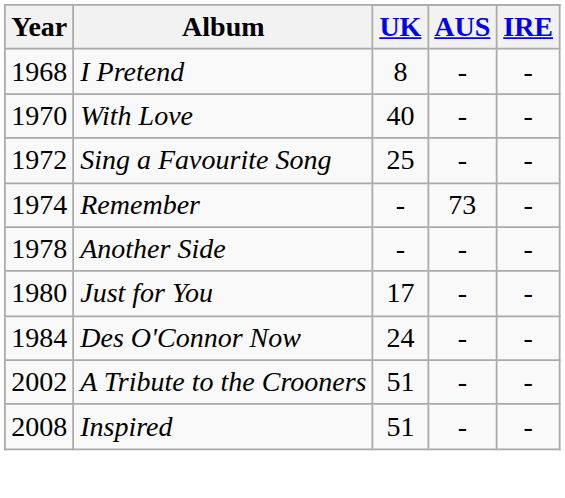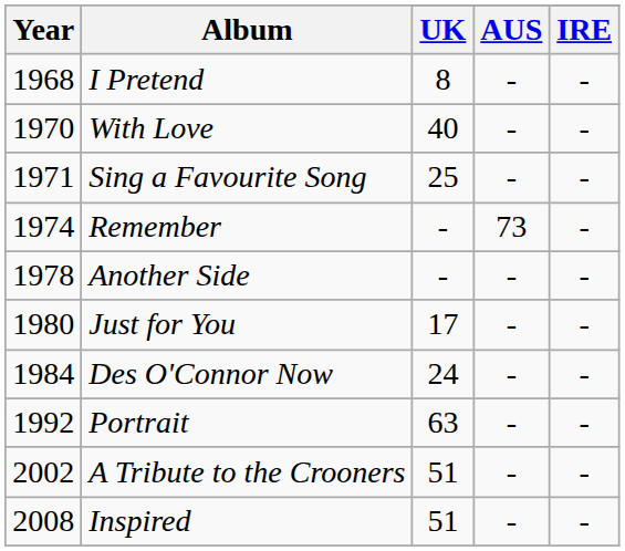 <table class="wikitable" style="text-align: center">
 <tr>
 <th rowspan="2">Year</th>
 <th rowspan="2">Album</th>
 </tr>
 <tr>
 <th><a href='#'>UK</a></th>
 <th><a href='#'>AUS</a></th>
 <th><a href='#'>IRE</a></th>
 </tr>
 <tr>
 <td>1968</td>
 <td align="left"><em>I Pretend</em></td>
 <td style="text-align:center;">8</td>
 <td style="text-align:center;">-</td>
 <td style="text-align:center;">-</td>
 </tr>
 <tr>
 <td>1970</td>
 <td align="left"><em>With Love</em></td>
 <td style="text-align:center;">40</td>
 <td style="text-align:center;">-</td>
 <td style="text-align:center;">-</td>
 </tr>
 <tr>
-<td>1972</td>
+<td>1971</td>
 <td align="left"><em>Sing a Favourite Song</em></td>
 <td style="text-align:center;">25</td>
 <td style="text-align:center;">-</td>
 <td style="text-align:center;">-</td>
 </tr>
 <tr>
 <td>1974</td>
 <td align="left"><em>Remember</em></td>
 <td style="text-align:center;">-</td>
 <td style="text-align:center;">73</td>
 <td style="text-align:center;">-</td>
 </tr>
 <tr>
 <td>1978</td>
 <td align="left"><em>Another Side</em></td>
 <td style="text-align:center;">-</td>
 <td style="text-align:center;">-</td>
 <td style="text-align:center;">-</td>
 </tr>
 <tr>
 <td>1980</td>
 <td align="left"><em>Just for You</em></td>
 <td style="text-align:center;">17</td>
 <td style="text-align:center;">-</td>
 <td style="text-align:center;">-</td>
 </tr>
 <tr>
 <td>1984</td>
 <td align="left"><em>Des O'Connor Now</em></td>
 <td style="text-align:center;">24</td>
 <td style="text-align:center;">-</td>
 <td style="text-align:center;">-</td>
 </tr>
 <tr>
+<td>1992</td>
+<td align="left"><em>Portrait</em></td>
+<td style="text-align:center;">63</td>
+<td style="text-align:center;">-</td>
+<td style="text-align:center;">-</td>
+</tr>
+<tr>
 <td>2002</td>
 <td align="left"><em>A Tribute to the Crooners</em></td>
 <td style="text-align:center;">51</td>
 <td style="text-align:center;">-</td>
 <td style="text-align:center;">-</td>
 </tr>
 <tr>
 <td>2008</td>
 <td align="left"><em>Inspired</em></td>
 <td style="text-align:center;">51</td>
 <td style="text-align:center;">-</td>
 <td style="text-align:center;">-</td>
 </tr>
 </table>
